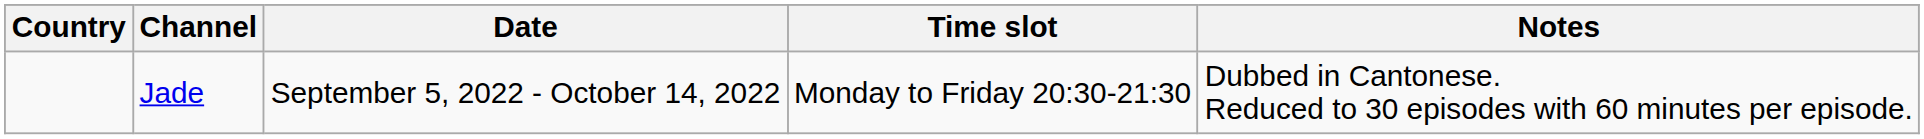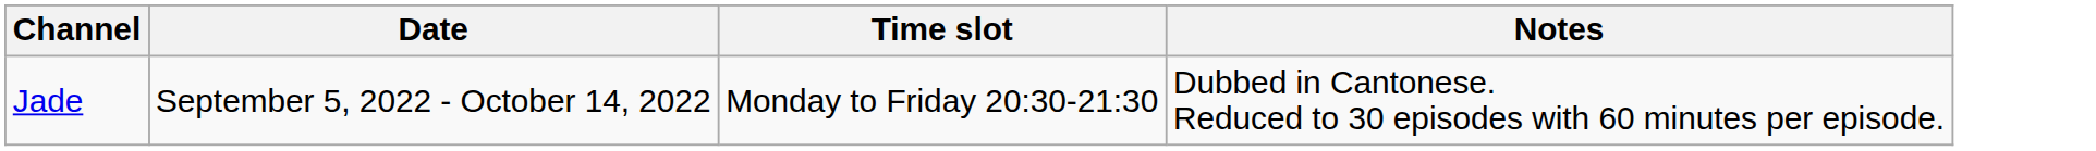 <table class="wikitable">
 <tr>
-<th>Country</th>
 <th>Channel</th>
 <th>Date</th>
 <th>Time slot</th>
 <th>Notes</th>
 </tr>
 <tr>
-<td></td>
 <td><a href='#'>Jade</a></td>
 <td>September 5, 2022 - October 14, 2022</td>
 <td>Monday to Friday 20:30-21:30</td>
 <td>Dubbed in Cantonese.<br>Reduced to 30 episodes with 60 minutes per episode.</td>
 </tr>
 </table>
